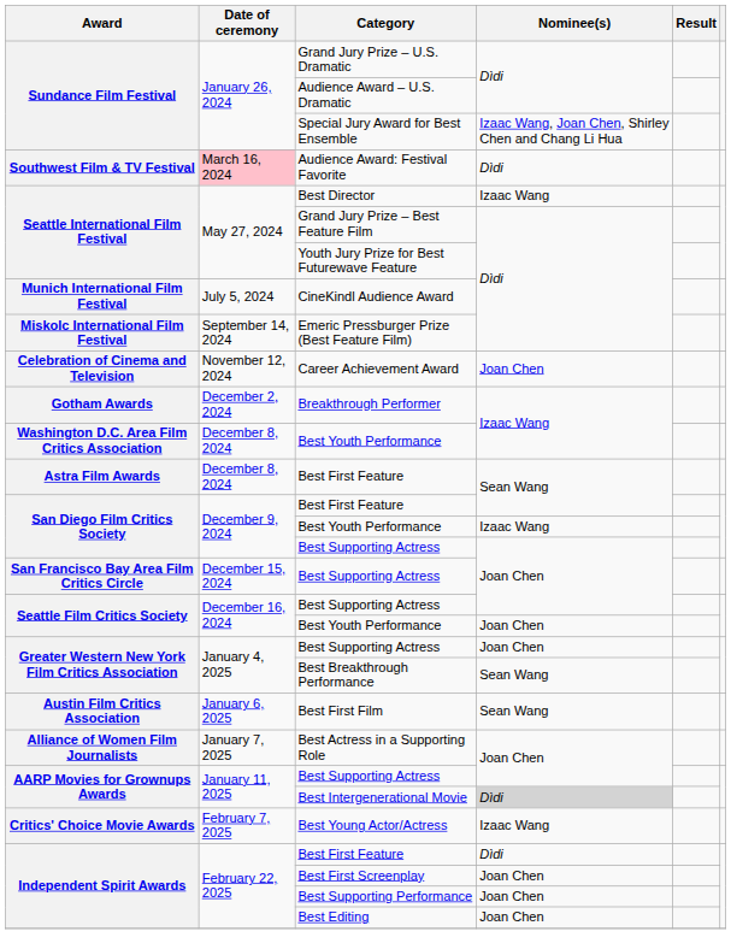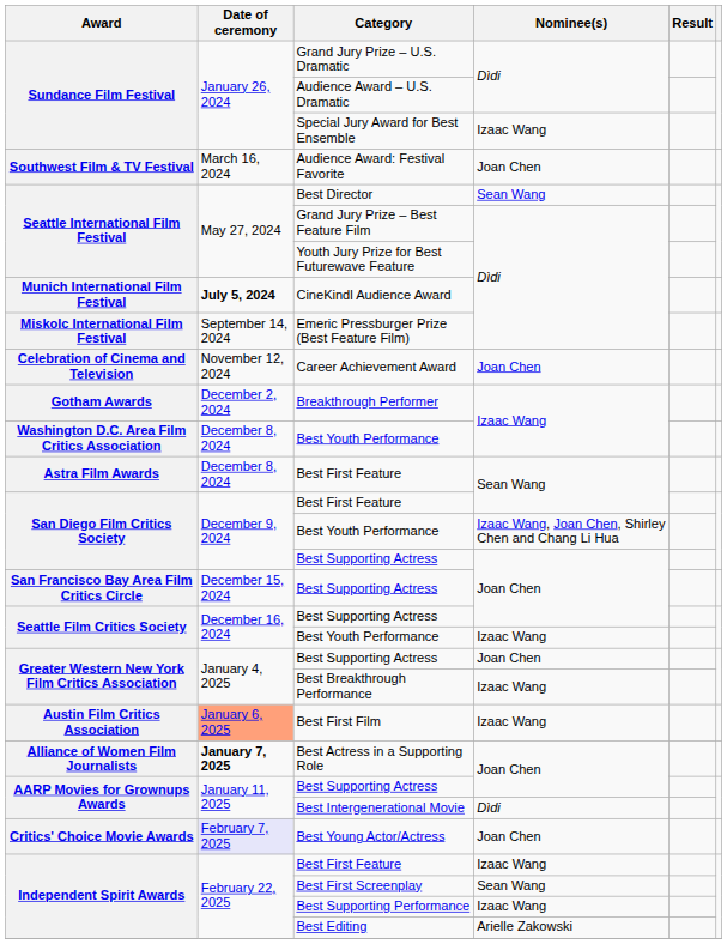 <table class="wikitable sortable plainrowheaders">
 <tr>
 <th scope="col">Award</th>
 <th scope="col">Date of ceremony</th>
 <th scope="col">Category</th>
 <th scope="col">Nominee(s)</th>
 <th scope="col">Result</th>
 <th scope="col" class="unsortable"></th>
 </tr>
 <tr>
 <th rowspan="3" scope="row"><a href='#'>Sundance Film Festival</a></th>
 <td rowspan="3"><a href='#'>January 26, 2024</a></td>
 <td>Grand Jury Prize – U.S. Dramatic</td>
 <td rowspan="2"><em>Dìdi</em></td>
 <td></td>
 <td rowspan="3" align="center"></td>
 </tr>
 <tr>
 <td>Audience Award – U.S. Dramatic</td>
 <td></td>
 </tr>
 <tr>
 <td>Special Jury Award for Best Ensemble</td>
-<td><a href='#'>Izaac Wang</a>, <a href='#'>Joan Chen</a>, Shirley Chen and Chang Li Hua</td>
+<td>Izaac Wang</td>
 <td></td>
 </tr>
 <tr>
 <th scope="row"><a href='#'>Southwest Film & TV Festival</a></th>
-<td style="background: pink;">March 16, 2024</td>
+<td>March 16, 2024</td>
 <td>Audience Award: Festival Favorite</td>
-<td><em>Dìdi</em></td>
+<td>Joan Chen</td>
 <td></td>
 <td align=center></td>
 </tr>
 <tr>
 <th rowspan="3" scope="row"><a href='#'>Seattle International Film Festival</a></th>
 <td rowspan="3">May 27, 2024</td>
 <td>Best Director</td>
-<td>Izaac Wang</td>
+<td><a href='#'>Sean Wang</a></td>
 <td></td>
 <td rowspan="3" align="center"></td>
 </tr>
 <tr>
 <td>Grand Jury Prize – Best Feature Film</td>
 <td rowspan="4"><em>Dìdi</em></td>
 <td></td>
 </tr>
 <tr>
 <td>Youth Jury Prize for Best Futurewave Feature</td>
 <td></td>
 </tr>
 <tr>
 <th scope="row"><a href='#'>Munich International Film Festival</a></th>
-<td>July 5, 2024</td>
+<td><strong>July 5, 2024</strong></td>
 <td>CineKindl Audience Award</td>
 <td></td>
 <td align=center></td>
 </tr>
 <tr>
 <th scope="row"><a href='#'>Miskolc International Film Festival</a></th>
 <td>September 14, 2024</td>
 <td>Emeric Pressburger Prize (Best Feature Film)</td>
 <td></td>
 <td align=center></td>
 </tr>
 <tr>
 <th scope="row"><a href='#'>Celebration of Cinema and Television</a></th>
 <td>November 12, 2024</td>
 <td>Career Achievement Award</td>
 <td><a href='#'>Joan Chen</a></td>
 <td></td>
 <td align=center></td>
 </tr>
 <tr>
 <th scope="row"><a href='#'>Gotham Awards</a></th>
 <td><a href='#'>December 2, 2024</a></td>
 <td><a href='#'>Breakthrough Performer</a></td>
 <td rowspan="2"><a href='#'>Izaac Wang</a></td>
 <td></td>
 <td align="center"></td>
 </tr>
 <tr>
 <th scope="row" rowspan="1"><a href='#'>Washington D.C. Area Film Critics Association</a></th>
 <td rowspan="1"><a href='#'>December 8, 2024</a></td>
 <td><a href='#'>Best Youth Performance</a></td>
 <td></td>
 <td rowspan="1" align="center"></td>
 </tr>
 <tr>
 <th scope="row"><a href='#'>Astra Film Awards</a></th>
 <td><a href='#'>December 8, 2024</a></td>
 <td>Best First Feature</td>
 <td rowspan="2">Sean Wang</td>
 <td></td>
 <td align="center"></td>
 </tr>
 <tr>
 <th rowspan="3" scope="row"><a href='#'>San Diego Film Critics Society</a></th>
 <td rowspan="3"><a href='#'>December 9, 2024</a></td>
 <td>Best First Feature</td>
 <td></td>
 <td rowspan="3" align="center"></td>
 </tr>
 <tr>
 <td>Best Youth Performance</td>
-<td>Izaac Wang</td>
+<td><a href='#'>Izaac Wang</a>, <a href='#'>Joan Chen</a>, Shirley Chen and Chang Li Hua</td>
 <td></td>
 </tr>
 <tr>
 <td><a href='#'>Best Supporting Actress</a></td>
 <td rowspan="3">Joan Chen</td>
 <td></td>
 </tr>
 <tr>
 <th rowspan="1" scope="row"><a href='#'>San Francisco Bay Area Film Critics Circle</a></th>
 <td rowspan="1"><a href='#'>December 15, 2024</a></td>
 <td><a href='#'>Best Supporting Actress</a></td>
 <td></td>
 <td align="center" rowspan="1"></td>
 </tr>
 <tr>
 <th rowspan="2" scope="row"><a href='#'>Seattle Film Critics Society</a></th>
 <td rowspan="2"><a href='#'>December 16, 2024</a></td>
 <td>Best Supporting Actress</td>
 <td></td>
 <td rowspan="2" align="center"></td>
 </tr>
 <tr>
 <td>Best Youth Performance</td>
-<td>Joan Chen</td>
+<td>Izaac Wang</td>
 <td></td>
 </tr>
 <tr>
 <th scope="row" rowspan="2"><a href='#'>Greater Western New York Film Critics Association</a></th>
 <td rowspan="2">January 4, 2025</td>
 <td>Best Supporting Actress</td>
 <td>Joan Chen</td>
 <td></td>
 <td rowspan="2" align="center"></td>
 </tr>
 <tr>
 <td>Best Breakthrough Performance</td>
-<td>Sean Wang</td>
+<td>Izaac Wang</td>
 <td></td>
 </tr>
 <tr>
 <th scope="row"><a href='#'>Austin Film Critics Association</a></th>
-<td><a href='#'>January 6, 2025</a></td>
+<td style="background: lightsalmon;"><a href='#'>January 6, 2025</a></td>
 <td>Best First Film</td>
-<td>Sean Wang</td>
+<td>Izaac Wang</td>
 <td></td>
 <td align="center"></td>
 </tr>
 <tr>
 <th rowspan="1" scope="row"><a href='#'>Alliance of Women Film Journalists</a></th>
-<td rowspan="1">January 7, 2025</td>
+<td rowspan="1"><strong>January 7, 2025</strong></td>
 <td>Best Actress in a Supporting Role</td>
 <td rowspan="2">Joan Chen</td>
 <td></td>
 <td align="center" rowspan="1"></td>
 </tr>
 <tr>
 <th rowspan="2" scope="rowgroup"><a href='#'>AARP Movies for Grownups Awards</a></th>
 <td rowspan="2"><a href='#'>January 11, 2025</a></td>
 <td><a href='#'>Best Supporting Actress</a></td>
 <td></td>
 <td rowspan="2" align="center"></td>
 </tr>
 <tr>
 <td><a href='#'>Best Intergenerational Movie</a></td>
-<td style="background: lightgrey;"><em>Dìdi</em></td>
+<td><em>Dìdi</em></td>
 <td></td>
 </tr>
 <tr>
 <th scope="row" rowspan="1"><a href='#'>Critics' Choice Movie Awards</a></th>
-<td><a href='#'>February 7, 2025</a></td>
+<td style="background: lavender;"><a href='#'>February 7, 2025</a></td>
 <td><a href='#'>Best Young Actor/Actress</a></td>
-<td>Izaac Wang</td>
+<td>Joan Chen</td>
 <td></td>
 <td rowspan="1" align="center"></td>
 </tr>
 <tr>
 <th rowspan="4" scope="rowgroup"><a href='#'>Independent Spirit Awards</a></th>
 <td rowspan="4"><a href='#'>February 22, 2025</a></td>
 <td><a href='#'>Best First Feature</a></td>
-<td><em>Dìdi</em></td>
+<td>Izaac Wang</td>
 <td></td>
 <td rowspan="4" align="center"></td>
 </tr>
 <tr>
 <td><a href='#'>Best First Screenplay</a></td>
-<td>Joan Chen</td>
+<td>Sean Wang</td>
 <td></td>
 </tr>
 <tr>
 <td><a href='#'>Best Supporting Performance</a></td>
-<td>Joan Chen</td>
+<td>Izaac Wang</td>
 <td></td>
 </tr>
 <tr>
 <td><a href='#'>Best Editing</a></td>
-<td>Joan Chen</td>
+<td>Arielle Zakowski</td>
 <td></td>
 </tr>
 <tr>
 </tr>
 </table>
